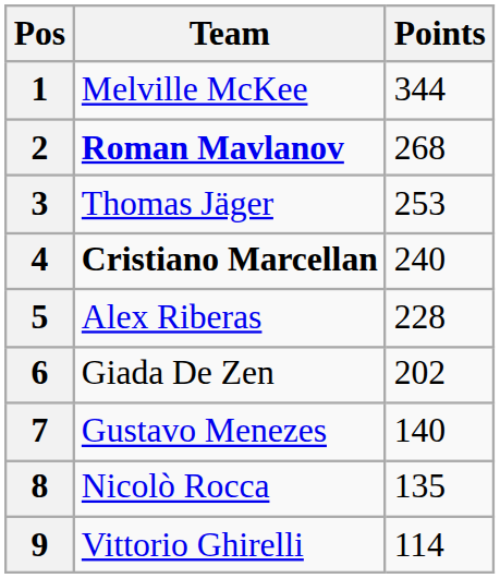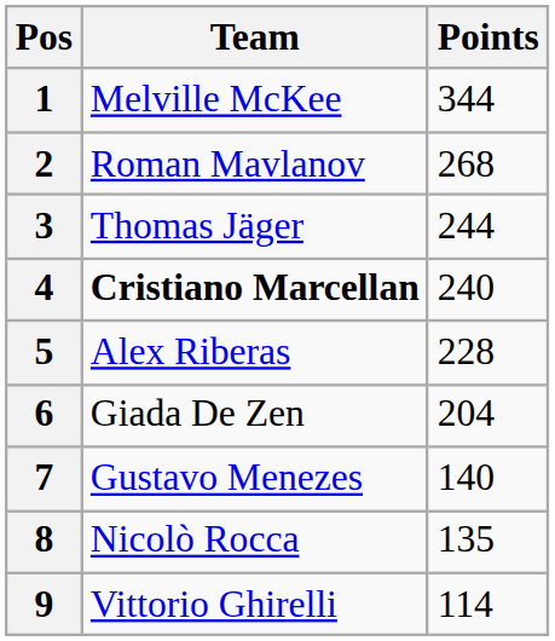 <table class="wikitable" style="font-size:85%">
 <tr>
 <th>Pos</th>
 <th>Team</th>
 <th>Points</th>
 </tr>
 <tr>
 <th>1</th>
 <td> <a href='#'>Melville McKee</a></td>
 <td>344</td>
 </tr>
 <tr>
 <th>2</th>
-<td><strong> <a href='#'>Roman Mavlanov</a></strong></td>
+<td> <a href='#'>Roman Mavlanov</a></td>
 <td>268</td>
 </tr>
 <tr>
 <th>3</th>
 <td> <a href='#'>Thomas Jäger</a></td>
-<td>253</td>
+<td>244</td>
 </tr>
 <tr>
 <th>4</th>
 <td><strong> Cristiano Marcellan</strong></td>
 <td>240</td>
 </tr>
 <tr>
 <th>5</th>
 <td> <a href='#'>Alex Riberas</a></td>
 <td>228</td>
 </tr>
 <tr>
 <th>6</th>
 <td> Giada De Zen</td>
-<td>202</td>
+<td>204</td>
 </tr>
 <tr>
 <th>7</th>
 <td> <a href='#'>Gustavo Menezes</a></td>
 <td>140</td>
 </tr>
 <tr>
 <th>8</th>
 <td> <a href='#'>Nicolò Rocca</a></td>
 <td>135</td>
 </tr>
 <tr>
 <th>9</th>
 <td> <a href='#'>Vittorio Ghirelli</a></td>
 <td>114</td>
 </tr>
 </table>
